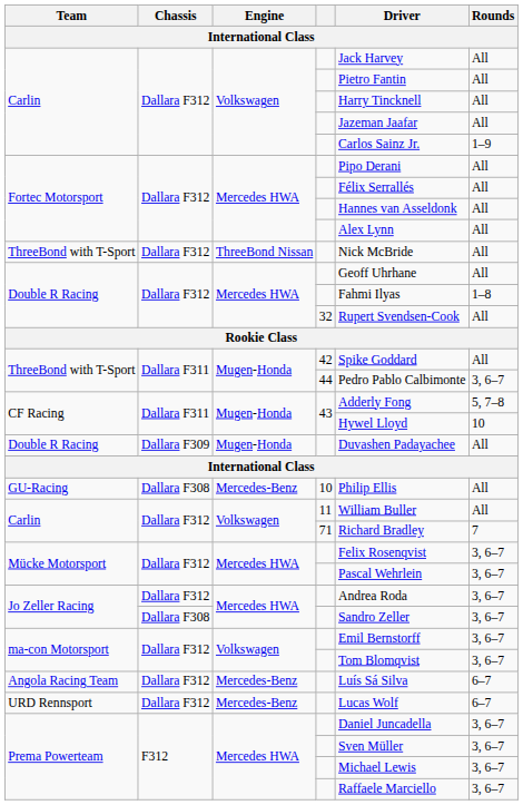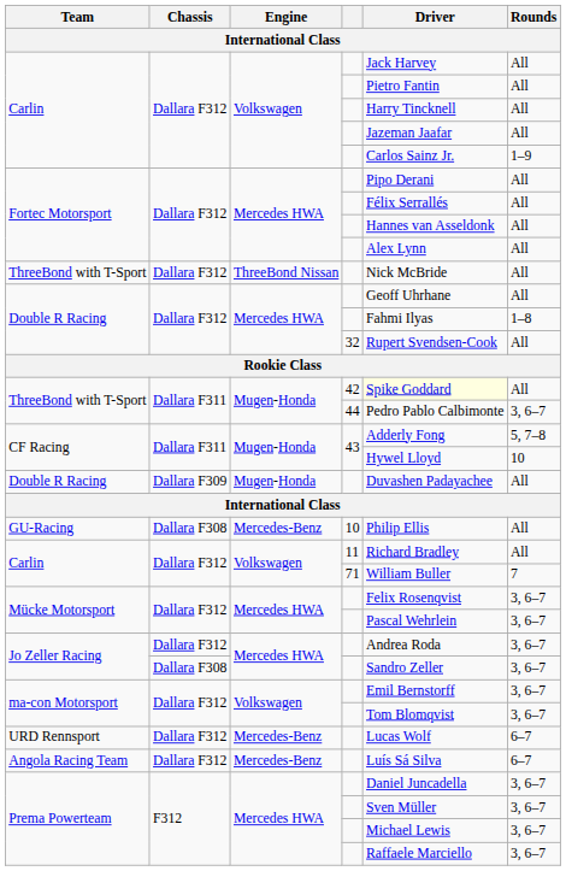 <table class="wikitable" style="font-size: 85%;">
 <tr>
 <th>Team</th>
 <th>Chassis</th>
 <th>Engine</th>
 <th></th>
 <th>Driver</th>
 <th>Rounds</th>
 </tr>
 <tr>
 <th colspan=6>International Class</th>
 </tr>
 <tr>
 <td rowspan=5> <a href='#'>Carlin</a></td>
 <td rowspan=5><a href='#'>Dallara</a> F312</td>
 <td rowspan=5><a href='#'>Volkswagen</a></td>
 <td></td>
 <td> <a href='#'>Jack Harvey</a></td>
 <td>All</td>
 </tr>
 <tr>
 <td></td>
 <td> <a href='#'>Pietro Fantin</a></td>
 <td>All</td>
 </tr>
 <tr>
 <td></td>
 <td> <a href='#'>Harry Tincknell</a></td>
 <td>All</td>
 </tr>
 <tr>
 <td></td>
 <td> <a href='#'>Jazeman Jaafar</a></td>
 <td>All</td>
 </tr>
 <tr>
 <td></td>
 <td> <a href='#'>Carlos Sainz Jr.</a></td>
 <td>1–9</td>
 </tr>
 <tr>
 <td rowspan=4> <a href='#'>Fortec Motorsport</a></td>
 <td rowspan=4><a href='#'>Dallara</a> F312</td>
 <td rowspan=4><a href='#'>Mercedes HWA</a></td>
 <td></td>
 <td> <a href='#'>Pipo Derani</a></td>
 <td>All</td>
 </tr>
 <tr>
 <td></td>
 <td> <a href='#'>Félix Serrallés</a></td>
 <td>All</td>
 </tr>
 <tr>
 <td></td>
 <td> <a href='#'>Hannes van Asseldonk</a></td>
 <td>All</td>
 </tr>
 <tr>
 <td></td>
 <td> <a href='#'>Alex Lynn</a></td>
 <td>All</td>
 </tr>
 <tr>
 <td> <a href='#'>ThreeBond</a> with T-Sport</td>
 <td><a href='#'>Dallara</a> F312</td>
 <td><a href='#'>ThreeBond Nissan</a></td>
 <td></td>
 <td> Nick McBride</td>
 <td>All</td>
 </tr>
 <tr>
 <td rowspan=3> <a href='#'>Double R Racing</a></td>
 <td rowspan=3><a href='#'>Dallara</a> F312</td>
 <td rowspan=3><a href='#'>Mercedes HWA</a></td>
 <td></td>
 <td> Geoff Uhrhane</td>
 <td>All</td>
 </tr>
 <tr>
 <td></td>
 <td> Fahmi Ilyas</td>
 <td>1–8</td>
 </tr>
 <tr>
 <td>32</td>
 <td> <a href='#'>Rupert Svendsen-Cook</a></td>
 <td>All</td>
 </tr>
 <tr>
 <th colspan=6>Rookie Class</th>
 </tr>
 <tr>
 <td rowspan=2 nowrap> <a href='#'>ThreeBond</a> with T-Sport</td>
 <td rowspan=2><a href='#'>Dallara</a> F311</td>
 <td rowspan=2><a href='#'>Mugen</a>-<a href='#'>Honda</a></td>
 <td>42</td>
-<td> <a href='#'>Spike Goddard</a></td>
+<td style="background: lightyellow;"> <a href='#'>Spike Goddard</a></td>
 <td>All</td>
 </tr>
 <tr>
 <td>44</td>
 <td nowrap> Pedro Pablo Calbimonte</td>
 <td>3, 6–7</td>
 </tr>
 <tr>
 <td rowspan=2> CF Racing</td>
 <td rowspan=2><a href='#'>Dallara</a> F311</td>
 <td rowspan=2><a href='#'>Mugen</a>-<a href='#'>Honda</a></td>
 <td rowspan=2>43</td>
 <td> <a href='#'>Adderly Fong</a></td>
 <td>5, 7–8</td>
 </tr>
 <tr>
 <td> <a href='#'>Hywel Lloyd</a></td>
 <td>10</td>
 </tr>
 <tr>
 <td> <a href='#'>Double R Racing</a></td>
 <td><a href='#'>Dallara</a> F309</td>
 <td><a href='#'>Mugen</a>-<a href='#'>Honda</a></td>
 <td></td>
 <td> <a href='#'>Duvashen Padayachee</a></td>
 <td>All</td>
 </tr>
 <tr>
 <th colspan=6>International Class</th>
 </tr>
 <tr>
 <td> <a href='#'>GU-Racing</a></td>
 <td><a href='#'>Dallara</a> F308</td>
 <td><a href='#'>Mercedes-Benz</a></td>
 <td>10</td>
 <td> <a href='#'>Philip Ellis</a></td>
 <td>All</td>
 </tr>
 <tr>
 <td rowspan=2> <a href='#'>Carlin</a></td>
 <td rowspan=2><a href='#'>Dallara</a> F312</td>
 <td rowspan=2><a href='#'>Volkswagen</a></td>
 <td>11</td>
-<td> <a href='#'>William Buller</a></td>
+<td> <a href='#'>Richard Bradley</a></td>
 <td>All</td>
 </tr>
 <tr>
 <td>71</td>
-<td> <a href='#'>Richard Bradley</a></td>
+<td> <a href='#'>William Buller</a></td>
 <td>7</td>
 </tr>
 <tr>
 <td rowspan=2> <a href='#'>Mücke Motorsport</a></td>
 <td rowspan=2><a href='#'>Dallara</a> F312</td>
 <td rowspan=2><a href='#'>Mercedes HWA</a></td>
 <td></td>
 <td> <a href='#'>Felix Rosenqvist</a></td>
 <td>3, 6–7</td>
 </tr>
 <tr>
 <td></td>
 <td> <a href='#'>Pascal Wehrlein</a></td>
 <td>3, 6–7</td>
 </tr>
 <tr>
 <td rowspan=2> <a href='#'>Jo Zeller Racing</a></td>
 <td><a href='#'>Dallara</a> F312</td>
 <td rowspan=2><a href='#'>Mercedes HWA</a></td>
 <td></td>
 <td> Andrea Roda</td>
 <td>3, 6–7</td>
 </tr>
 <tr>
 <td><a href='#'>Dallara</a> F308</td>
 <td></td>
 <td> <a href='#'>Sandro Zeller</a></td>
 <td>3, 6–7</td>
 </tr>
 <tr>
 <td rowspan=2> <a href='#'>ma-con Motorsport</a></td>
 <td rowspan=2><a href='#'>Dallara</a> F312</td>
 <td rowspan=2><a href='#'>Volkswagen</a></td>
 <td></td>
 <td> <a href='#'>Emil Bernstorff</a></td>
 <td>3, 6–7</td>
 </tr>
 <tr>
 <td></td>
 <td> <a href='#'>Tom Blomqvist</a></td>
 <td>3, 6–7</td>
 </tr>
 <tr>
+<td> URD Rennsport</td>
+<td><a href='#'>Dallara</a> F312</td>
+<td><a href='#'>Mercedes-Benz</a></td>
+<td></td>
+<td> <a href='#'>Lucas Wolf</a></td>
+<td>6–7</td>
+</tr>
+<tr>
 <td> <a href='#'>Angola Racing Team</a></td>
 <td><a href='#'>Dallara</a> F312</td>
 <td><a href='#'>Mercedes-Benz</a></td>
 <td></td>
 <td> <a href='#'>Luís Sá Silva</a></td>
-<td>6–7</td>
-</tr>
-<tr>
-<td> URD Rennsport</td>
-<td><a href='#'>Dallara</a> F312</td>
-<td><a href='#'>Mercedes-Benz</a></td>
-<td></td>
-<td> <a href='#'>Lucas Wolf</a></td>
 <td>6–7</td>
 </tr>
 <tr>
 <td rowspan=4> <a href='#'>Prema Powerteam</a></td>
 <td rowspan=4>F312</td>
 <td rowspan=4><a href='#'>Mercedes HWA</a></td>
 <td></td>
 <td> <a href='#'>Daniel Juncadella</a></td>
 <td>3, 6–7</td>
 </tr>
 <tr>
 <td></td>
 <td> <a href='#'>Sven Müller</a></td>
 <td>3, 6–7</td>
 </tr>
 <tr>
 <td></td>
 <td> <a href='#'>Michael Lewis</a></td>
 <td>3, 6–7</td>
 </tr>
 <tr>
 <td></td>
 <td> <a href='#'>Raffaele Marciello</a></td>
 <td>3, 6–7</td>
 </tr>
 </table>
